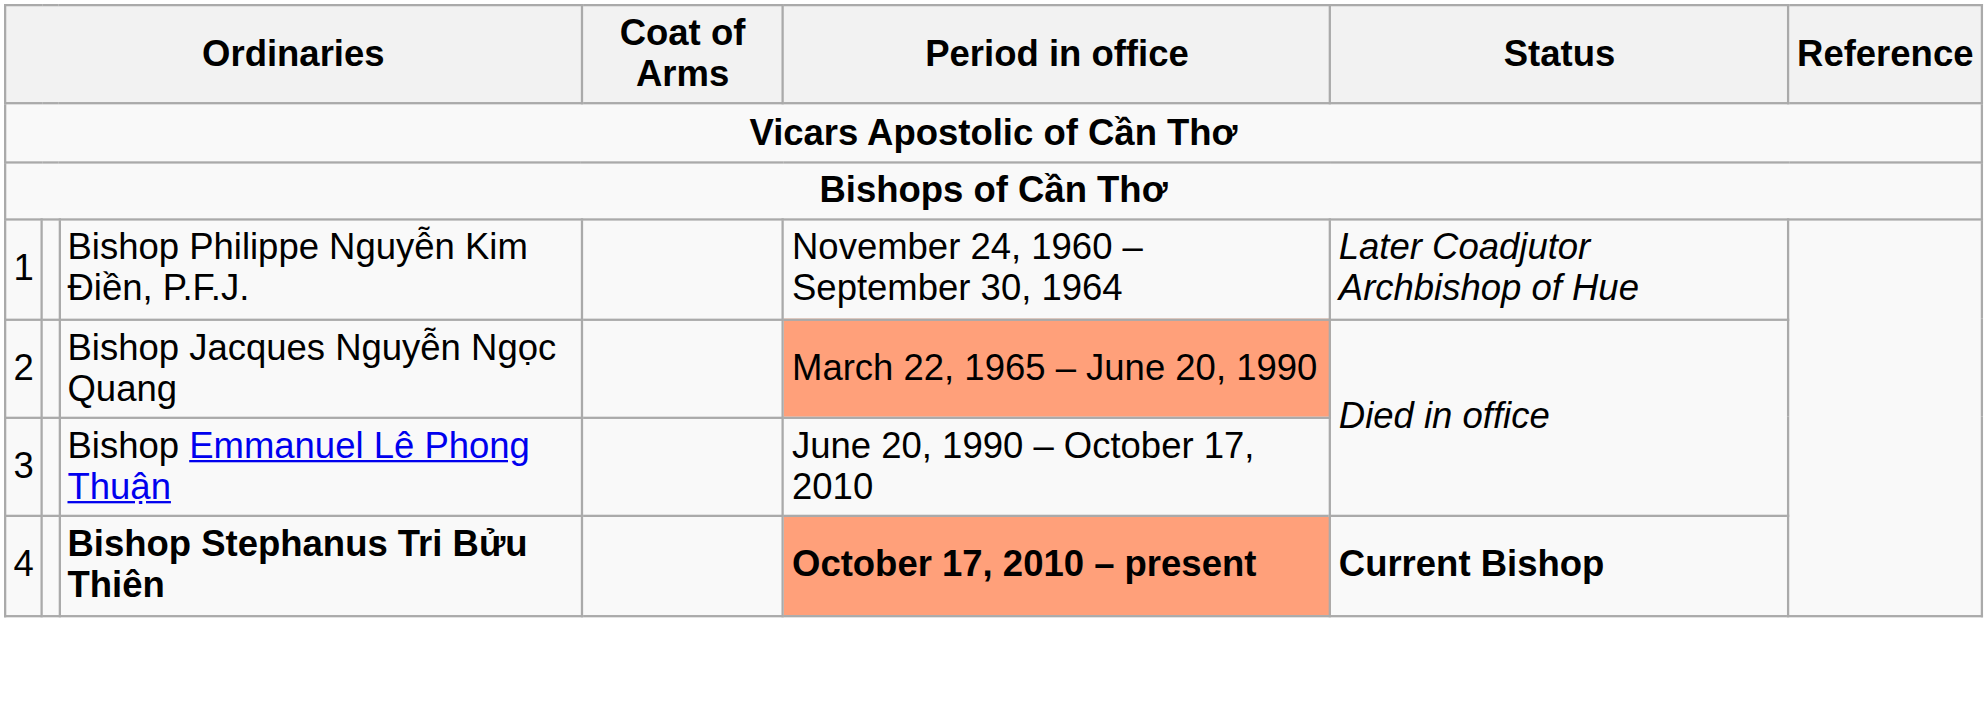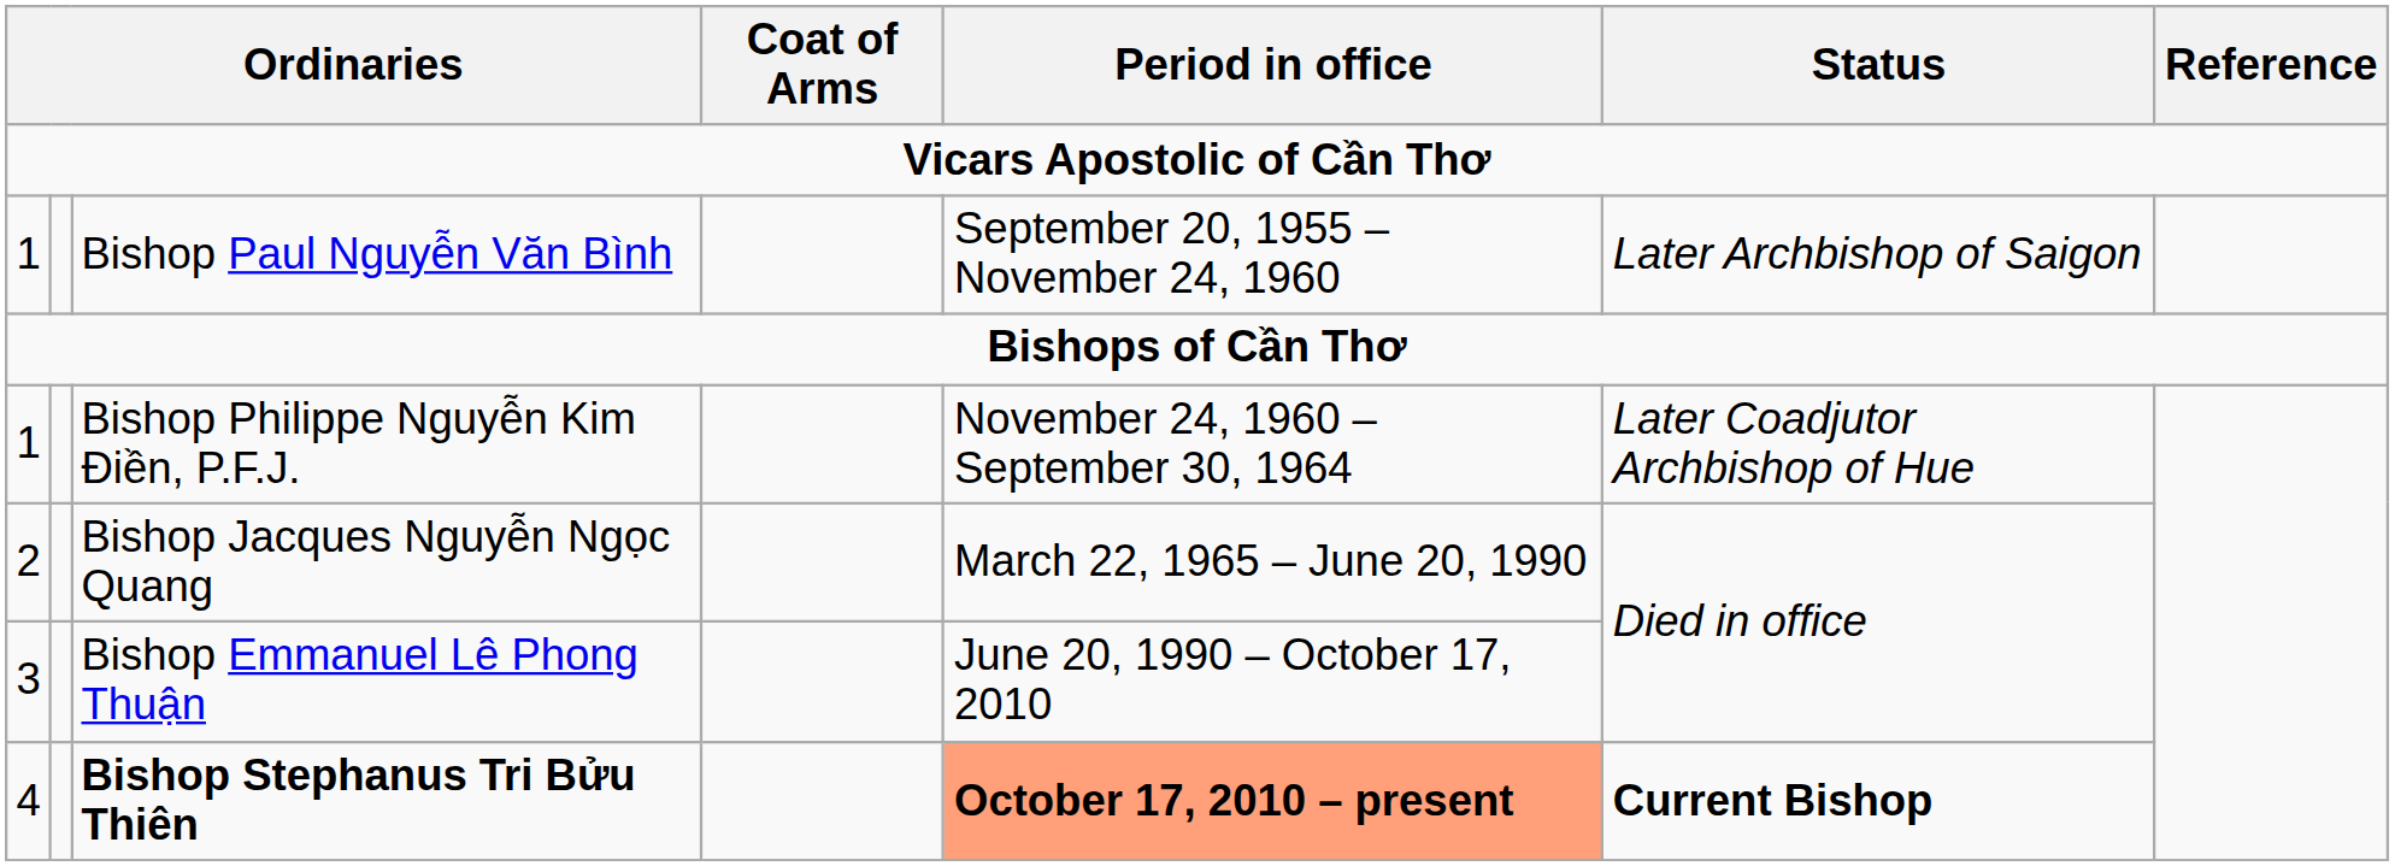 <table class="wikitable">
 <tr>
 <th colspan="3">Ordinaries</th>
 <th>Coat of Arms</th>
 <th>Period in office</th>
 <th>Status</th>
 <th>Reference</th>
 </tr>
 <tr>
 <td colspan=7 style="text-align:center;"><strong>Vicars Apostolic of Cần Thơ</strong></td>
+</tr>
+<tr>
+<td>1</td>
+<td></td>
+<td>Bishop <a href='#'>Paul Nguyễn Văn Bình</a></td>
+<td></td>
+<td>September 20, 1955 – November 24, 1960</td>
+<td><em>Later Archbishop of Saigon</em></td>
+<td rowspan=1></td>
 </tr>
 <tr>
 <td colspan=7 style="text-align:center;"><strong>Bishops of Cần Thơ</strong></td>
 </tr>
 <tr>
 <td>1</td>
 <td></td>
 <td>Bishop Philippe Nguyễn Kim Ðiền, P.F.J.</td>
 <td></td>
 <td>November 24, 1960 – September 30, 1964</td>
 <td><em>Later Coadjutor Archbishop of Hue</em></td>
 <td rowspan=4></td>
 </tr>
 <tr>
 <td>2</td>
 <td></td>
 <td>Bishop Jacques Nguyễn Ngọc Quang</td>
 <td></td>
-<td style="background: lightsalmon;">March 22, 1965 – June 20, 1990</td>
+<td>March 22, 1965 – June 20, 1990</td>
 <td rowspan=2><em>Died in office</em></td>
 </tr>
 <tr>
 <td>3</td>
 <td></td>
 <td>Bishop <a href='#'>Emmanuel Lê Phong Thuận</a></td>
 <td></td>
 <td>June 20, 1990 – October 17, 2010</td>
 </tr>
 <tr>
 <td>4</td>
 <td></td>
 <td><strong>Bishop Stephanus Tri Bửu Thiên</strong></td>
 <td></td>
 <td style="background: lightsalmon;"><strong>October 17, 2010 – present</strong></td>
 <td><strong>Current Bishop</strong></td>
 </tr>
 </table>
